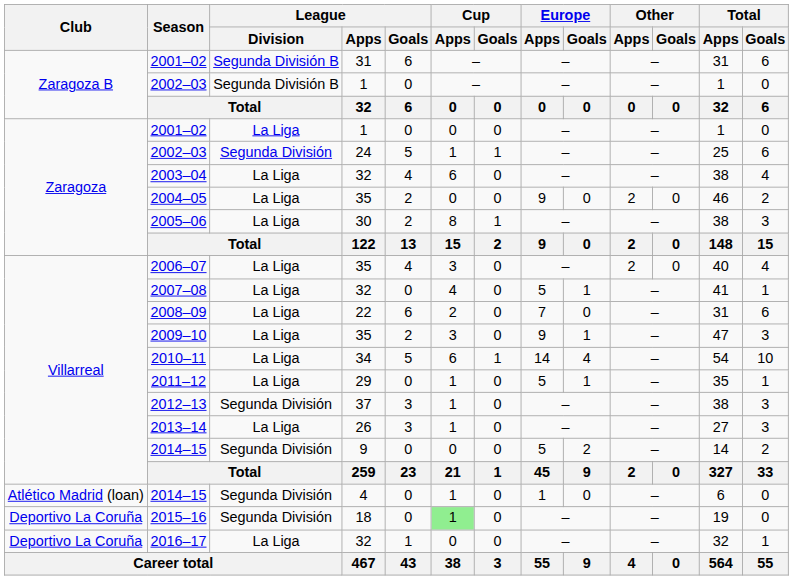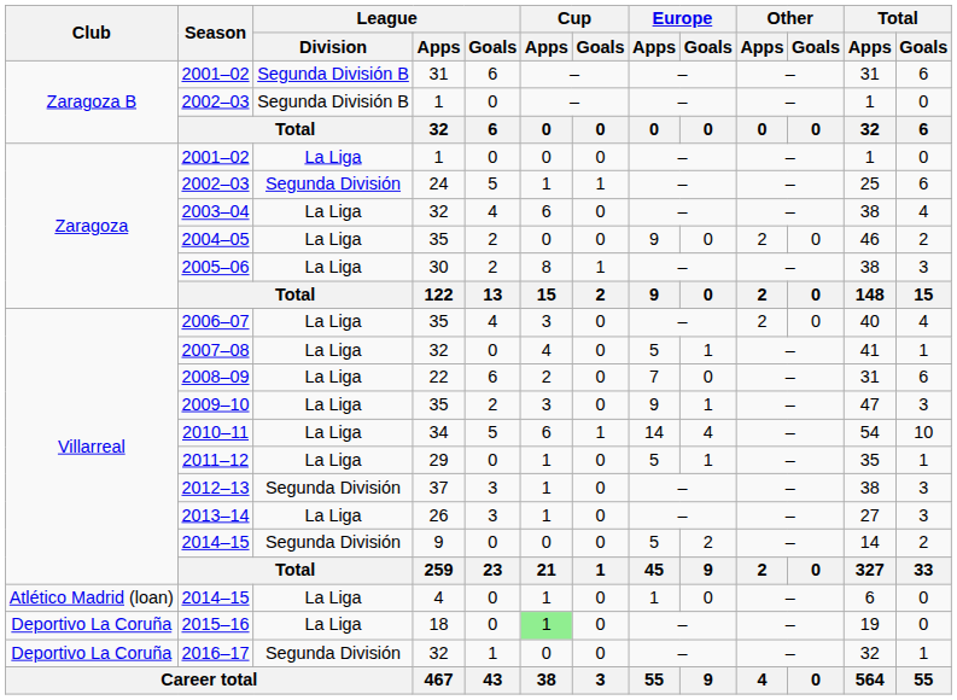 <table class="wikitable" style="text-align:center">
 <tr>
 <th rowspan="2">Club</th>
 <th rowspan="2">Season</th>
 <th colspan="3">League</th>
 <th colspan="2">Cup</th>
 <th colspan="2"><a href='#'>Europe</a></th>
 <th colspan="2">Other</th>
 <th colspan="2">Total</th>
 </tr>
 <tr>
 <th>Division</th>
 <th>Apps</th>
 <th>Goals</th>
 <th>Apps</th>
 <th>Goals</th>
 <th>Apps</th>
 <th>Goals</th>
 <th>Apps</th>
 <th>Goals</th>
 <th>Apps</th>
 <th>Goals</th>
 </tr>
 <tr>
 <td rowspan="3"><a href='#'>Zaragoza B</a></td>
 <td><a href='#'>2001–02</a></td>
 <td><a href='#'>Segunda División B</a></td>
 <td>31</td>
 <td>6</td>
 <td colspan="2">–</td>
 <td colspan="2">–</td>
 <td colspan="2">–</td>
 <td>31</td>
 <td>6</td>
 </tr>
 <tr>
 <td><a href='#'>2002–03</a></td>
 <td>Segunda División B</td>
 <td>1</td>
 <td>0</td>
 <td colspan="2">–</td>
 <td colspan="2">–</td>
 <td colspan="2">–</td>
 <td>1</td>
 <td>0</td>
 </tr>
 <tr>
 <th colspan="2">Total</th>
 <th>32</th>
 <th>6</th>
 <th>0</th>
 <th>0</th>
 <th>0</th>
 <th>0</th>
 <th>0</th>
 <th>0</th>
 <th>32</th>
 <th>6</th>
 </tr>
 <tr>
 <td rowspan="6"><a href='#'>Zaragoza</a></td>
 <td><a href='#'>2001–02</a></td>
 <td><a href='#'>La Liga</a></td>
 <td>1</td>
 <td>0</td>
 <td>0</td>
 <td>0</td>
 <td colspan="2">–</td>
 <td colspan="2">–</td>
 <td>1</td>
 <td>0</td>
 </tr>
 <tr>
 <td><a href='#'>2002–03</a></td>
 <td><a href='#'>Segunda División</a></td>
 <td>24</td>
 <td>5</td>
 <td>1</td>
 <td>1</td>
 <td colspan="2">–</td>
 <td colspan="2">–</td>
 <td>25</td>
 <td>6</td>
 </tr>
 <tr>
 <td><a href='#'>2003–04</a></td>
 <td>La Liga</td>
 <td>32</td>
 <td>4</td>
 <td>6</td>
 <td>0</td>
 <td colspan="2">–</td>
 <td colspan="2">–</td>
 <td>38</td>
 <td>4</td>
 </tr>
 <tr>
 <td><a href='#'>2004–05</a></td>
 <td>La Liga</td>
 <td>35</td>
 <td>2</td>
 <td>0</td>
 <td>0</td>
 <td>9</td>
 <td>0</td>
 <td>2</td>
 <td>0</td>
 <td>46</td>
 <td>2</td>
 </tr>
 <tr>
 <td><a href='#'>2005–06</a></td>
 <td>La Liga</td>
 <td>30</td>
 <td>2</td>
 <td>8</td>
 <td>1</td>
 <td colspan="2">–</td>
 <td colspan="2">–</td>
 <td>38</td>
 <td>3</td>
 </tr>
 <tr>
 <th colspan="2">Total</th>
 <th>122</th>
 <th>13</th>
 <th>15</th>
 <th>2</th>
 <th>9</th>
 <th>0</th>
 <th>2</th>
 <th>0</th>
 <th>148</th>
 <th>15</th>
 </tr>
 <tr>
 <td rowspan="10"><a href='#'>Villarreal</a></td>
 <td><a href='#'>2006–07</a></td>
 <td>La Liga</td>
 <td>35</td>
 <td>4</td>
 <td>3</td>
 <td>0</td>
 <td colspan="2">–</td>
 <td>2</td>
 <td>0</td>
 <td>40</td>
 <td>4</td>
 </tr>
 <tr>
 <td><a href='#'>2007–08</a></td>
 <td>La Liga</td>
 <td>32</td>
 <td>0</td>
 <td>4</td>
 <td>0</td>
 <td>5</td>
 <td>1</td>
 <td colspan="2">–</td>
 <td>41</td>
 <td>1</td>
 </tr>
 <tr>
 <td><a href='#'>2008–09</a></td>
 <td>La Liga</td>
 <td>22</td>
 <td>6</td>
 <td>2</td>
 <td>0</td>
 <td>7</td>
 <td>0</td>
 <td colspan="2">–</td>
 <td>31</td>
 <td>6</td>
 </tr>
 <tr>
 <td><a href='#'>2009–10</a></td>
 <td>La Liga</td>
 <td>35</td>
 <td>2</td>
 <td>3</td>
 <td>0</td>
 <td>9</td>
 <td>1</td>
 <td colspan="2">–</td>
 <td>47</td>
 <td>3</td>
 </tr>
 <tr>
 <td><a href='#'>2010–11</a></td>
 <td>La Liga</td>
 <td>34</td>
 <td>5</td>
 <td>6</td>
 <td>1</td>
 <td>14</td>
 <td>4</td>
 <td colspan="2">–</td>
 <td>54</td>
 <td>10</td>
 </tr>
 <tr>
 <td><a href='#'>2011–12</a></td>
 <td>La Liga</td>
 <td>29</td>
 <td>0</td>
 <td>1</td>
 <td>0</td>
 <td>5</td>
 <td>1</td>
 <td colspan="2">–</td>
 <td>35</td>
 <td>1</td>
 </tr>
 <tr>
 <td><a href='#'>2012–13</a></td>
 <td>Segunda División</td>
 <td>37</td>
 <td>3</td>
 <td>1</td>
 <td>0</td>
 <td colspan="2">–</td>
 <td colspan="2">–</td>
 <td>38</td>
 <td>3</td>
 </tr>
 <tr>
 <td><a href='#'>2013–14</a></td>
 <td>La Liga</td>
 <td>26</td>
 <td>3</td>
 <td>1</td>
 <td>0</td>
 <td colspan="2">–</td>
 <td colspan="2">–</td>
 <td>27</td>
 <td>3</td>
 </tr>
 <tr>
 <td><a href='#'>2014–15</a></td>
 <td>Segunda División</td>
 <td>9</td>
 <td>0</td>
 <td>0</td>
 <td>0</td>
 <td>5</td>
 <td>2</td>
 <td colspan="2">–</td>
 <td>14</td>
 <td>2</td>
 </tr>
 <tr>
 <th colspan="2">Total</th>
 <th>259</th>
 <th>23</th>
 <th>21</th>
 <th>1</th>
 <th>45</th>
 <th>9</th>
 <th>2</th>
 <th>0</th>
 <th>327</th>
 <th>33</th>
 </tr>
 <tr>
 <td><a href='#'>Atlético Madrid</a> (loan)</td>
 <td><a href='#'>2014–15</a></td>
-<td>Segunda División</td>
+<td>La Liga</td>
 <td>4</td>
 <td>0</td>
 <td>1</td>
 <td>0</td>
 <td>1</td>
 <td>0</td>
 <td colspan="2">–</td>
 <td>6</td>
 <td>0</td>
 </tr>
 <tr>
 <td><a href='#'>Deportivo La Coruña</a></td>
 <td><a href='#'>2015–16</a></td>
-<td>Segunda División</td>
+<td>La Liga</td>
 <td>18</td>
 <td>0</td>
 <td style="background: lightgreen;">1</td>
 <td>0</td>
 <td colspan="2">–</td>
 <td colspan="2">–</td>
 <td>19</td>
 <td>0</td>
 </tr>
 <tr>
 <td><a href='#'>Deportivo La Coruña</a></td>
 <td><a href='#'>2016–17</a></td>
-<td>La Liga</td>
+<td>Segunda División</td>
 <td>32</td>
 <td>1</td>
 <td>0</td>
 <td>0</td>
 <td colspan="2">–</td>
 <td colspan="2">–</td>
 <td>32</td>
 <td>1</td>
 </tr>
 <tr>
 <th colspan="3">Career total</th>
 <th>467</th>
 <th>43</th>
 <th>38</th>
 <th>3</th>
 <th>55</th>
 <th>9</th>
 <th>4</th>
 <th>0</th>
 <th>564</th>
 <th>55</th>
 </tr>
 </table>
